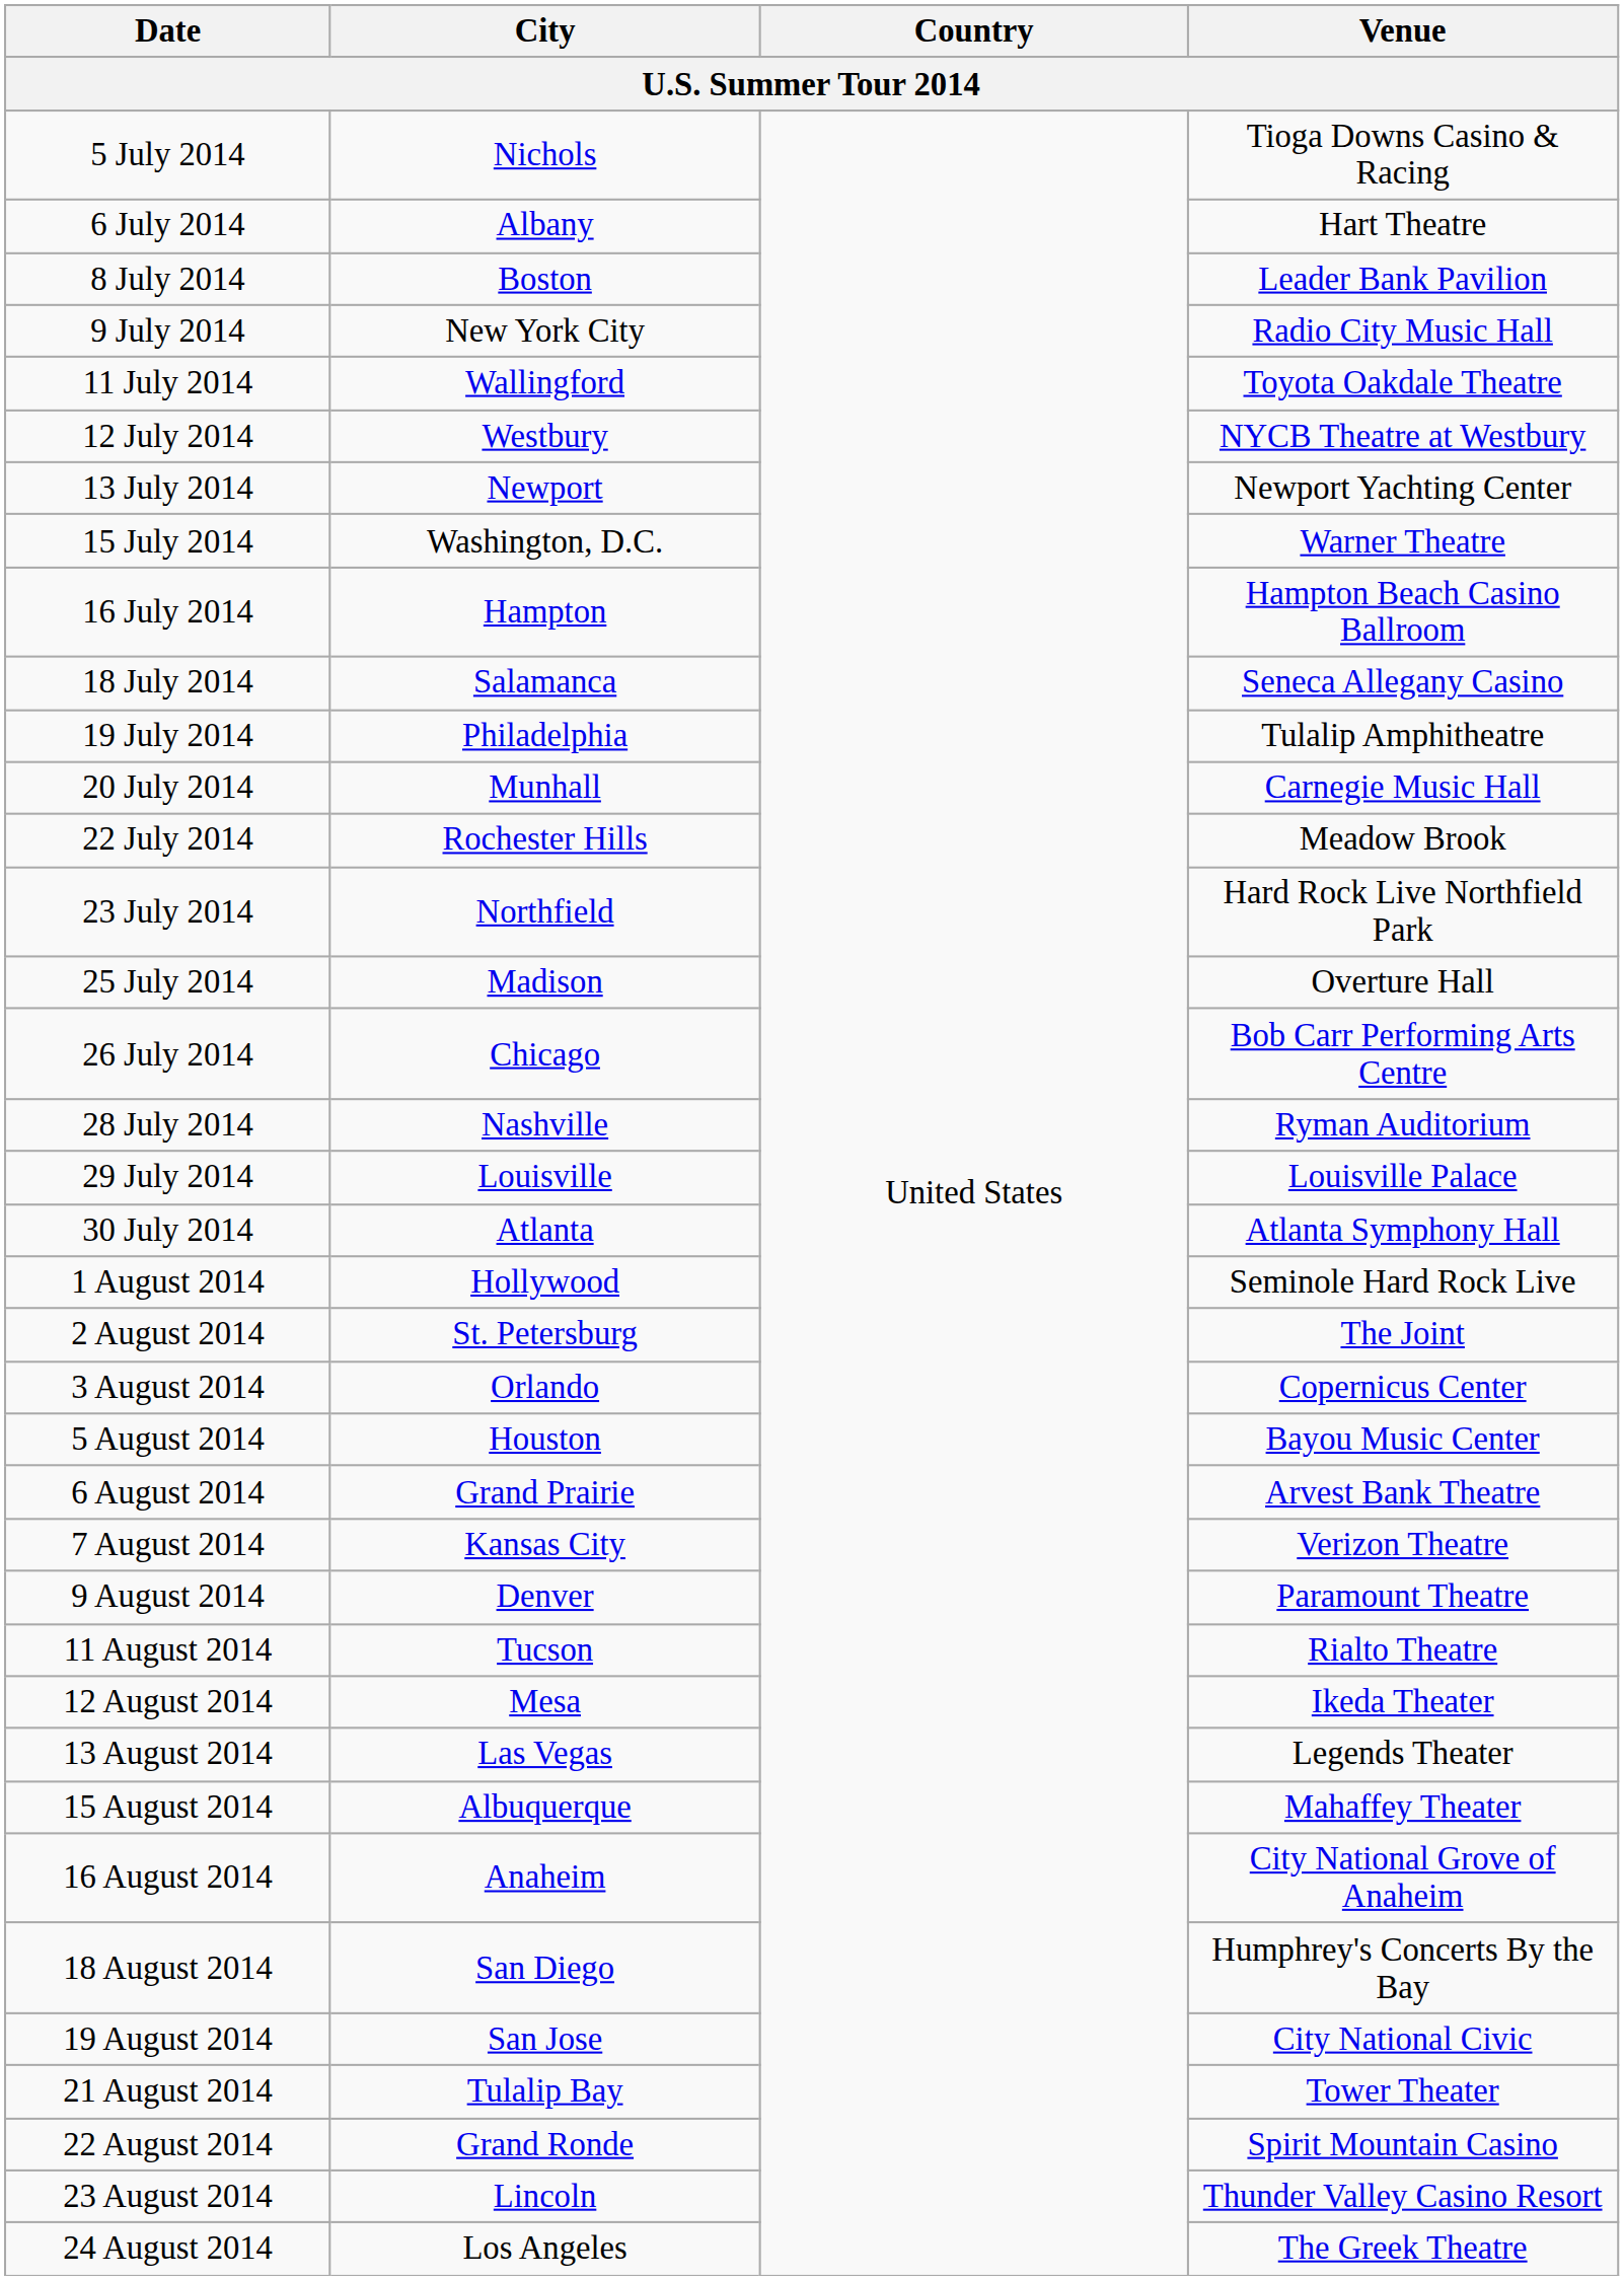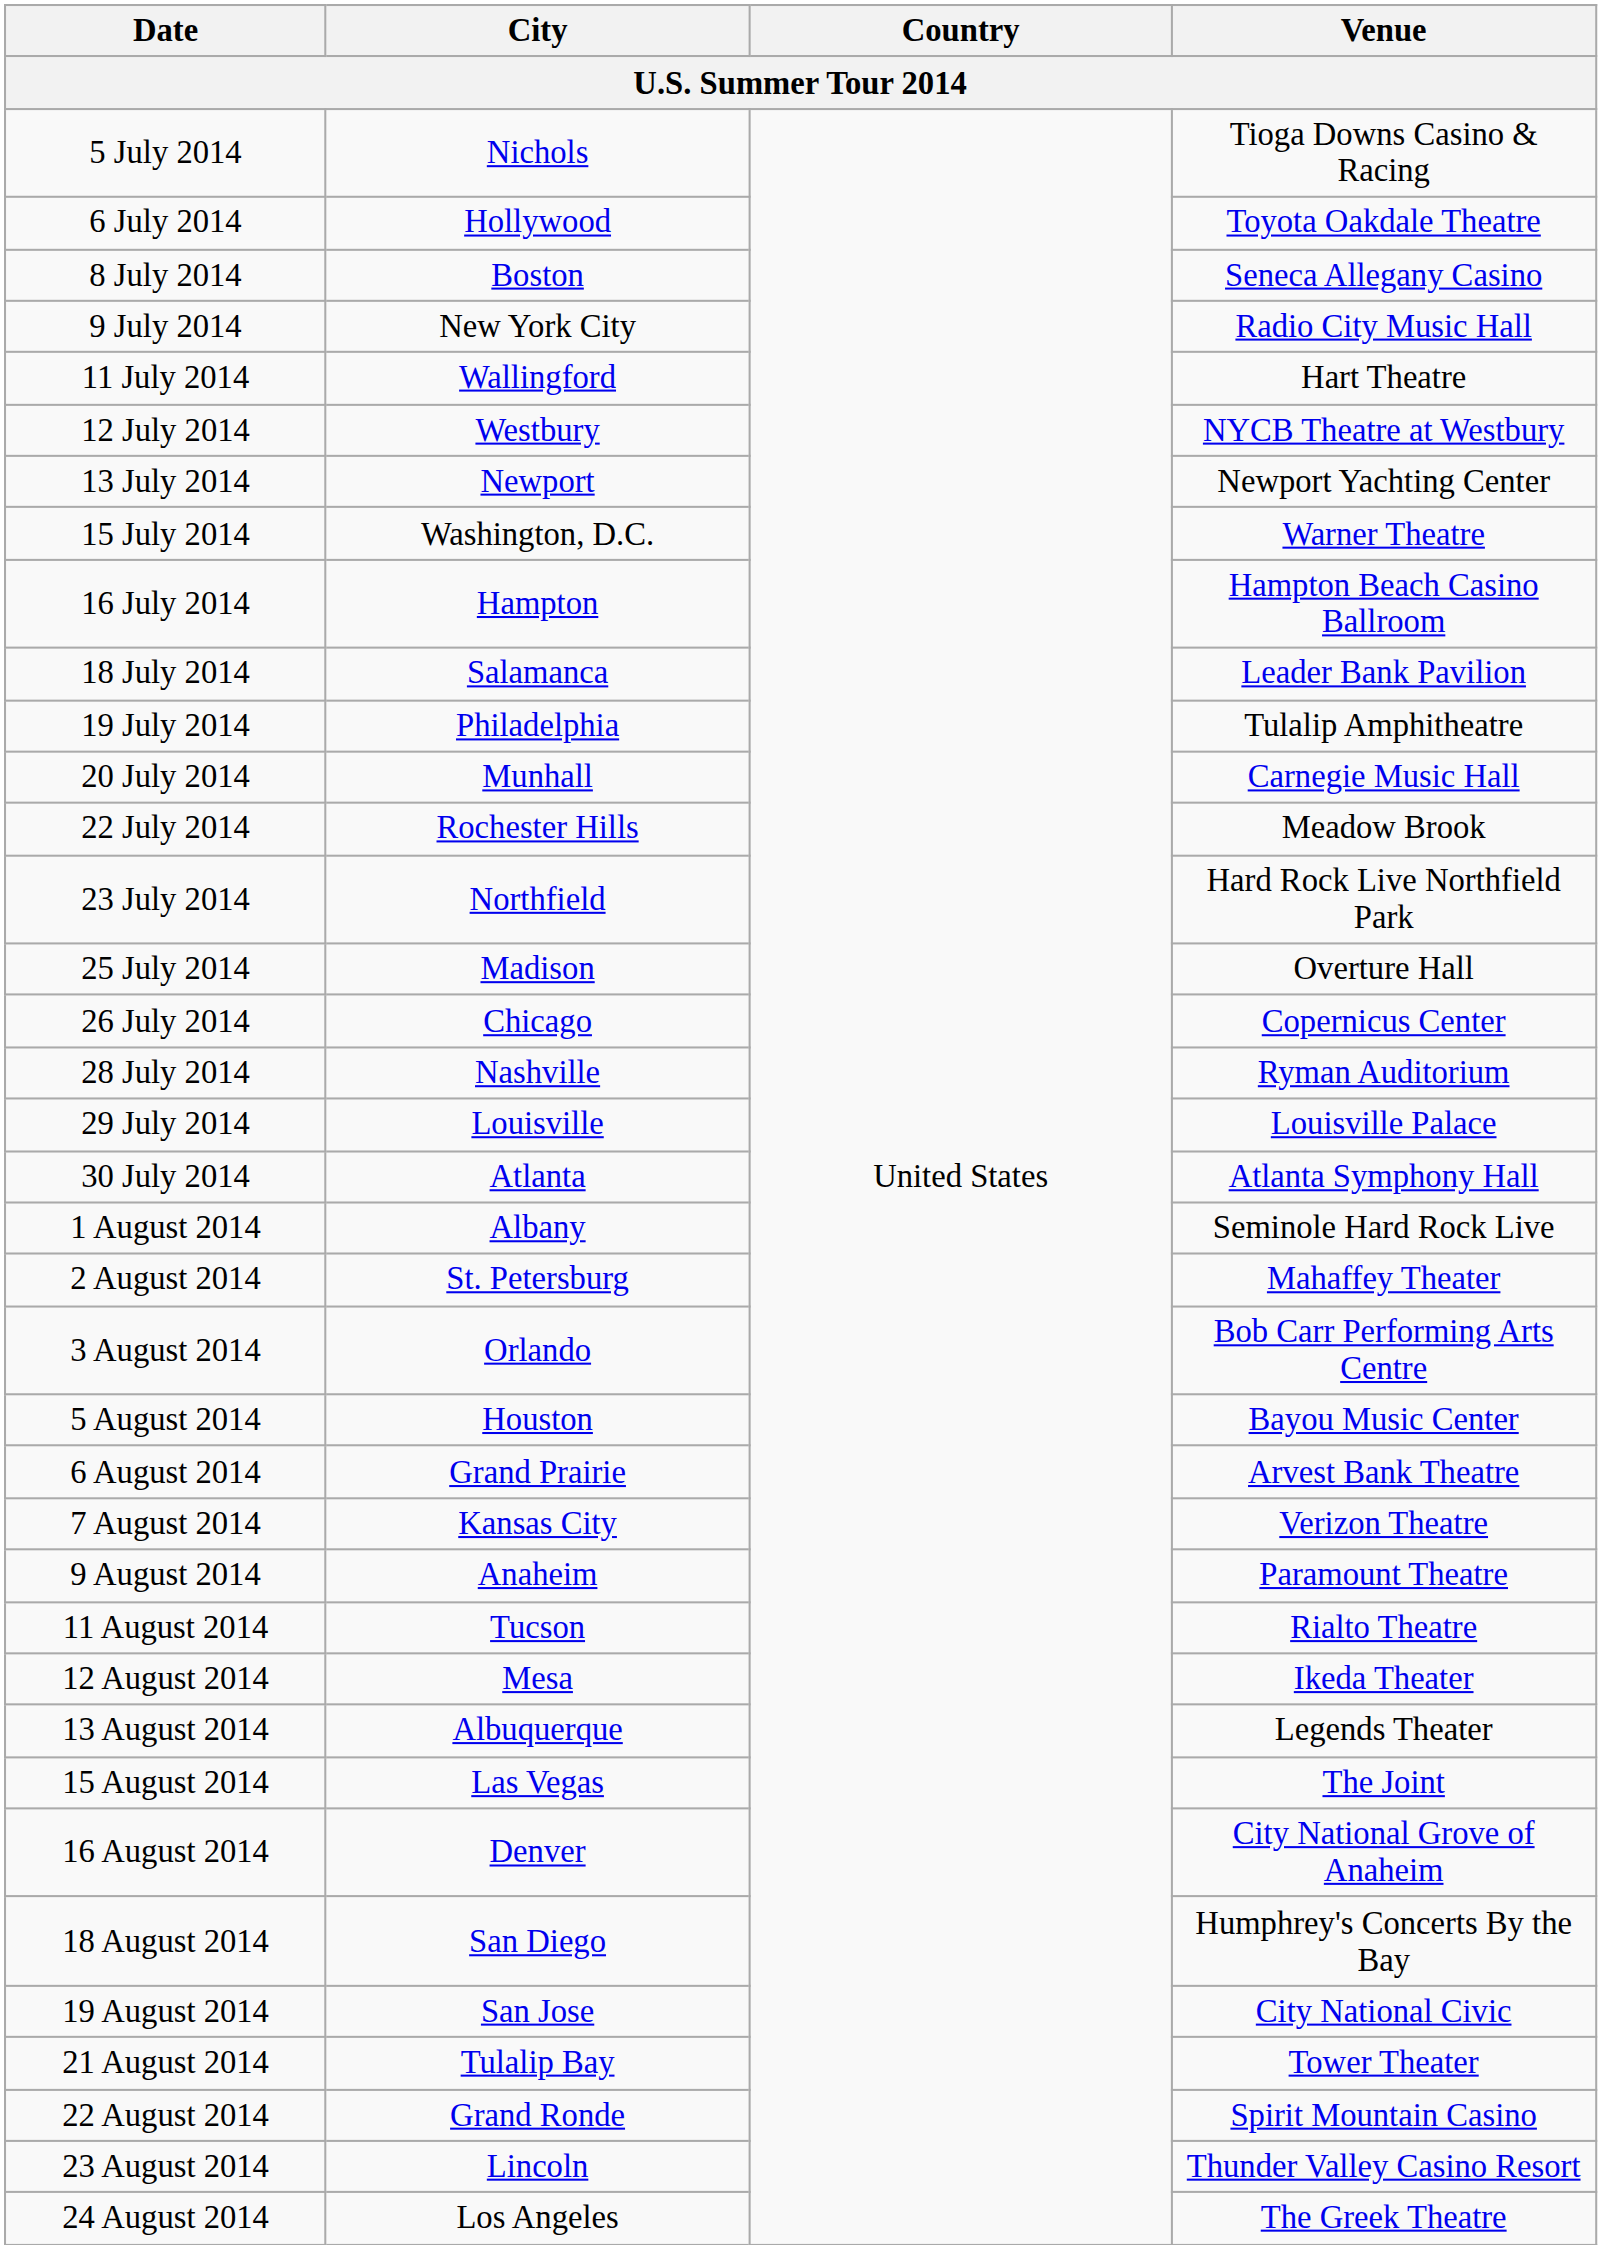 <table class="wikitable" style="text-align:center;">
 <tr>
 <th style="width:150px;">Date</th>
 <th style="width:200px;">City</th>
 <th style="width:200px;">Country</th>
 <th style="width:200px;">Venue</th>
 </tr>
 <tr>
 <th colspan="4">U.S. Summer Tour 2014</th>
 </tr>
 <tr>
 <td>5 July 2014</td>
 <td><a href='#'>Nichols</a></td>
 <td rowspan="37">United States</td>
 <td>Tioga Downs Casino & Racing</td>
 </tr>
 <tr>
 <td>6 July 2014</td>
-<td><a href='#'>Albany</a></td>
-<td>Hart Theatre</td>
+<td><a href='#'>Hollywood</a></td>
+<td><a href='#'>Toyota Oakdale Theatre</a></td>
 </tr>
 <tr>
 <td>8 July 2014</td>
 <td><a href='#'>Boston</a></td>
-<td><a href='#'>Leader Bank Pavilion</a></td>
+<td><a href='#'>Seneca Allegany Casino</a></td>
 </tr>
 <tr>
 <td>9 July 2014</td>
 <td>New York City</td>
 <td><a href='#'>Radio City Music Hall</a></td>
 </tr>
 <tr>
 <td>11 July 2014</td>
 <td><a href='#'>Wallingford</a></td>
-<td><a href='#'>Toyota Oakdale Theatre</a></td>
+<td>Hart Theatre</td>
 </tr>
 <tr>
 <td>12 July 2014</td>
 <td><a href='#'>Westbury</a></td>
 <td><a href='#'>NYCB Theatre at Westbury</a></td>
 </tr>
 <tr>
 <td>13 July 2014</td>
 <td><a href='#'>Newport</a></td>
 <td>Newport Yachting Center</td>
 </tr>
 <tr>
 <td>15 July 2014</td>
 <td>Washington, D.C.</td>
 <td><a href='#'>Warner Theatre</a></td>
 </tr>
 <tr>
 <td>16 July 2014</td>
 <td><a href='#'>Hampton</a></td>
 <td><a href='#'>Hampton Beach Casino Ballroom</a></td>
 </tr>
 <tr>
 <td>18 July 2014</td>
 <td><a href='#'>Salamanca</a></td>
-<td><a href='#'>Seneca Allegany Casino</a></td>
+<td><a href='#'>Leader Bank Pavilion</a></td>
 </tr>
 <tr>
 <td>19 July 2014</td>
 <td><a href='#'>Philadelphia</a></td>
 <td>Tulalip Amphitheatre</td>
 </tr>
 <tr>
 <td>20 July 2014</td>
 <td><a href='#'>Munhall</a></td>
 <td><a href='#'>Carnegie Music Hall</a></td>
 </tr>
 <tr>
 <td>22 July 2014</td>
 <td><a href='#'>Rochester Hills</a></td>
 <td>Meadow Brook</td>
 </tr>
 <tr>
 <td>23 July 2014</td>
 <td><a href='#'>Northfield</a></td>
 <td>Hard Rock Live Northfield Park</td>
 </tr>
 <tr>
 <td>25 July 2014</td>
 <td><a href='#'>Madison</a></td>
 <td>Overture Hall</td>
 </tr>
 <tr>
 <td>26 July 2014</td>
 <td><a href='#'>Chicago</a></td>
-<td><a href='#'>Bob Carr Performing Arts Centre</a></td>
+<td><a href='#'>Copernicus Center</a></td>
 </tr>
 <tr>
 <td>28 July 2014</td>
 <td><a href='#'>Nashville</a></td>
 <td><a href='#'>Ryman Auditorium</a></td>
 </tr>
 <tr>
 <td>29 July 2014</td>
 <td><a href='#'>Louisville</a></td>
 <td><a href='#'>Louisville Palace</a></td>
 </tr>
 <tr>
 <td>30 July 2014</td>
 <td><a href='#'>Atlanta</a></td>
 <td><a href='#'>Atlanta Symphony Hall</a></td>
 </tr>
 <tr>
 <td>1 August 2014</td>
-<td><a href='#'>Hollywood</a></td>
+<td><a href='#'>Albany</a></td>
 <td>Seminole Hard Rock Live</td>
 </tr>
 <tr>
 <td>2 August 2014</td>
 <td><a href='#'>St. Petersburg</a></td>
-<td><a href='#'>The Joint</a></td>
+<td><a href='#'>Mahaffey Theater</a></td>
 </tr>
 <tr>
 <td>3 August 2014</td>
 <td><a href='#'>Orlando</a></td>
-<td><a href='#'>Copernicus Center</a></td>
+<td><a href='#'>Bob Carr Performing Arts Centre</a></td>
 </tr>
 <tr>
 <td>5 August 2014</td>
 <td><a href='#'>Houston</a></td>
 <td><a href='#'>Bayou Music Center</a></td>
 </tr>
 <tr>
 <td>6 August 2014</td>
 <td><a href='#'>Grand Prairie</a></td>
 <td><a href='#'>Arvest Bank Theatre</a></td>
 </tr>
 <tr>
 <td>7 August 2014</td>
 <td><a href='#'>Kansas City</a></td>
 <td><a href='#'>Verizon Theatre</a></td>
 </tr>
 <tr>
 <td>9 August 2014</td>
-<td><a href='#'>Denver</a></td>
+<td><a href='#'>Anaheim</a></td>
 <td><a href='#'>Paramount Theatre</a></td>
 </tr>
 <tr>
 <td>11 August 2014</td>
 <td><a href='#'>Tucson</a></td>
 <td><a href='#'>Rialto Theatre</a></td>
 </tr>
 <tr>
 <td>12 August 2014</td>
 <td><a href='#'>Mesa</a></td>
 <td><a href='#'>Ikeda Theater</a></td>
 </tr>
 <tr>
 <td>13 August 2014</td>
-<td><a href='#'>Las Vegas</a></td>
+<td><a href='#'>Albuquerque</a></td>
 <td>Legends Theater</td>
 </tr>
 <tr>
 <td>15 August 2014</td>
-<td><a href='#'>Albuquerque</a></td>
-<td><a href='#'>Mahaffey Theater</a></td>
+<td><a href='#'>Las Vegas</a></td>
+<td><a href='#'>The Joint</a></td>
 </tr>
 <tr>
 <td>16 August 2014</td>
-<td><a href='#'>Anaheim</a></td>
+<td><a href='#'>Denver</a></td>
 <td><a href='#'>City National Grove of Anaheim</a></td>
 </tr>
 <tr>
 <td>18 August 2014</td>
 <td><a href='#'>San Diego</a></td>
 <td>Humphrey's Concerts By the Bay</td>
 </tr>
 <tr>
 <td>19 August 2014</td>
 <td><a href='#'>San Jose</a></td>
 <td><a href='#'>City National Civic</a></td>
 </tr>
 <tr>
 <td>21 August 2014</td>
 <td><a href='#'>Tulalip Bay</a></td>
 <td><a href='#'>Tower Theater</a></td>
 </tr>
 <tr>
 <td>22 August 2014</td>
 <td><a href='#'>Grand Ronde</a></td>
 <td><a href='#'>Spirit Mountain Casino</a></td>
 </tr>
 <tr>
 <td>23 August 2014</td>
 <td><a href='#'>Lincoln</a></td>
 <td><a href='#'>Thunder Valley Casino Resort</a></td>
 </tr>
 <tr>
 <td>24 August 2014</td>
 <td>Los Angeles</td>
 <td><a href='#'>The Greek Theatre</a></td>
 </tr>
 </table>
